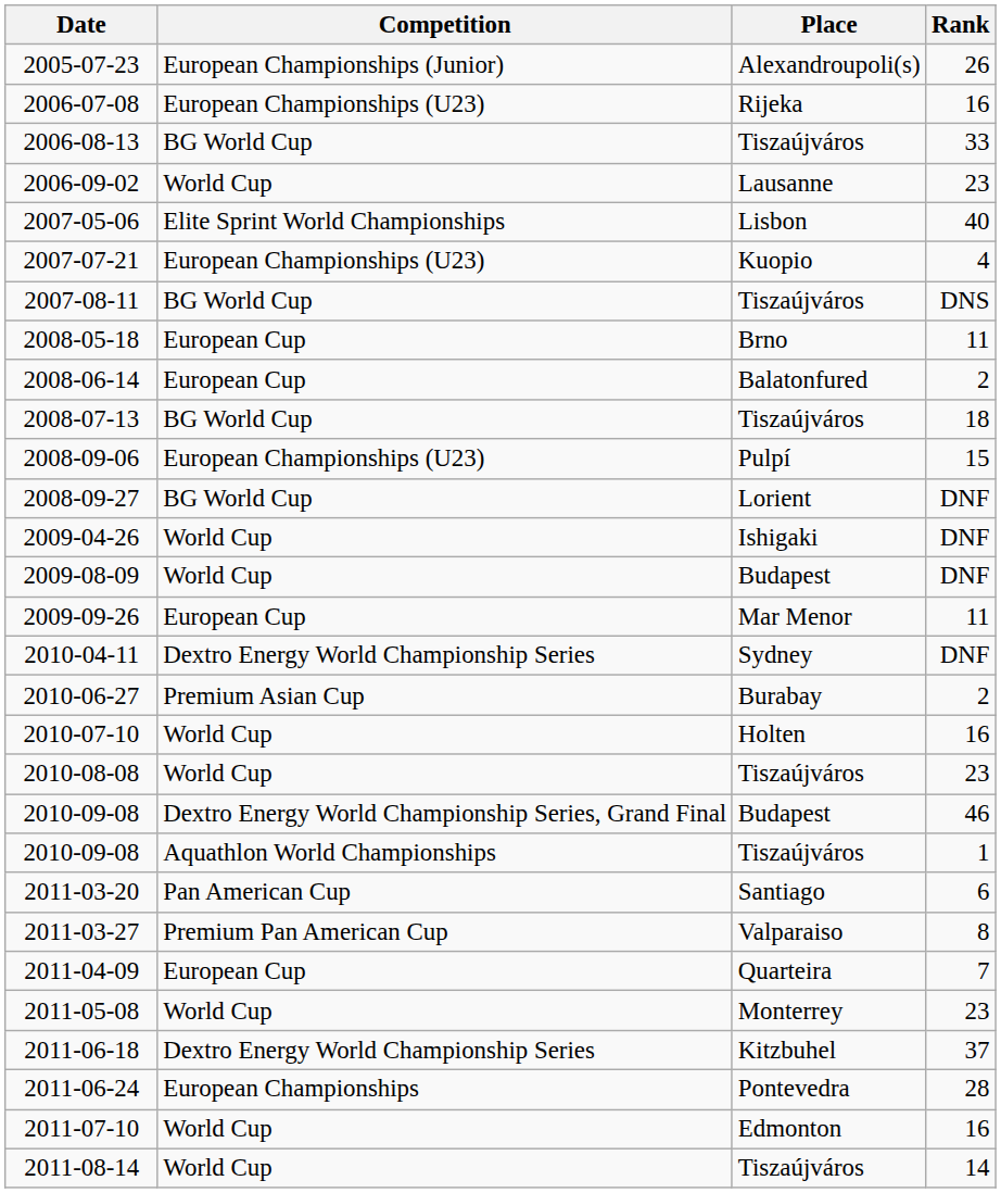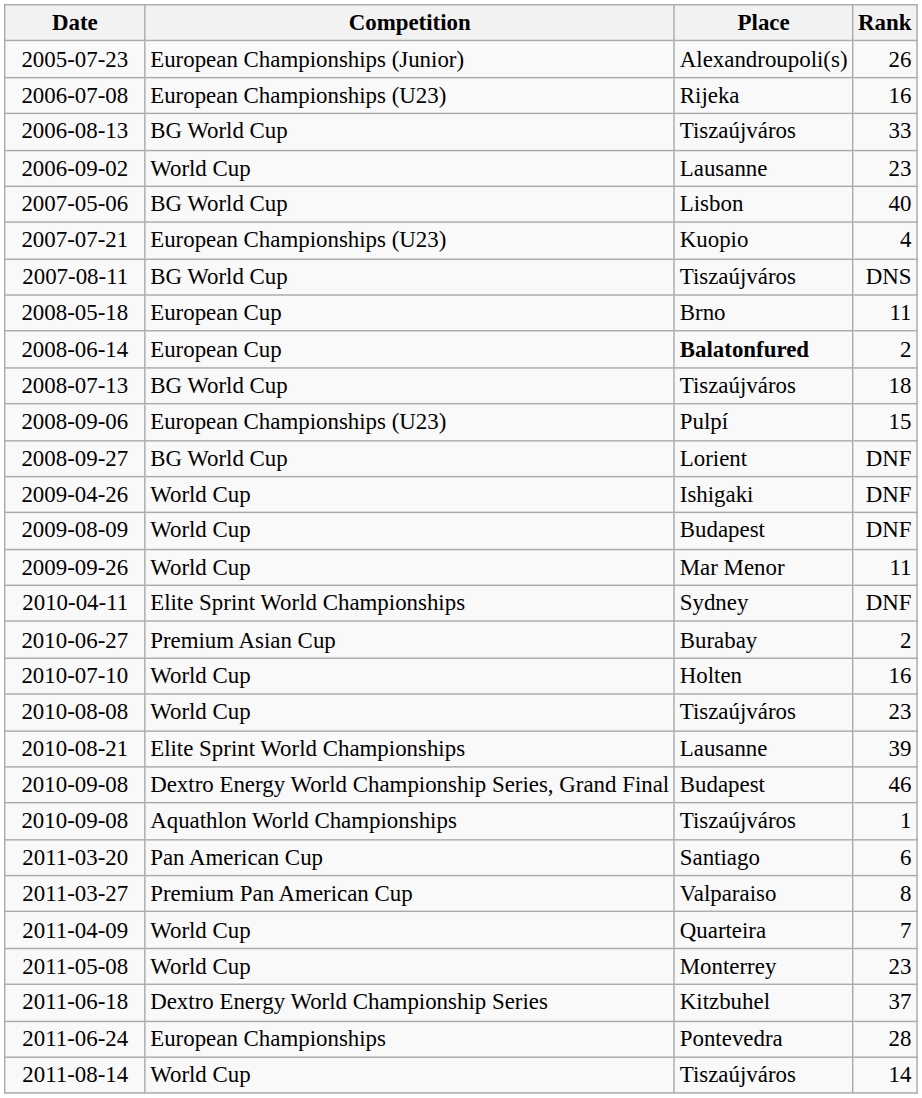 <table class="wikitable sortable">
 <tr>
 <th>Date</th>
 <th>Competition</th>
 <th>Place</th>
 <th>Rank</th>
 </tr>
 <tr>
 <td style="text-align:right">  2005-07-23  </td>
 <td>European Championships (Junior)</td>
 <td>Alexandroupoli(s)</td>
 <td style="text-align:right">26</td>
 </tr>
 <tr>
 <td style="text-align:right">  2006-07-08  </td>
 <td>European Championships (U23)</td>
 <td>Rijeka</td>
 <td style="text-align:right">16</td>
 </tr>
 <tr>
 <td style="text-align:right">  2006-08-13  </td>
 <td>BG World Cup</td>
 <td>Tiszaújváros</td>
 <td style="text-align:right">33</td>
 </tr>
 <tr>
 <td style="text-align:right">  2006-09-02  </td>
 <td>World Cup</td>
 <td>Lausanne</td>
 <td style="text-align:right">23</td>
 </tr>
 <tr>
 <td style="text-align:right">  2007-05-06  </td>
-<td>Elite Sprint World Championships</td>
+<td>BG World Cup</td>
 <td>Lisbon</td>
 <td style="text-align:right">40</td>
 </tr>
 <tr>
 <td style="text-align:right">  2007-07-21  </td>
 <td>European Championships (U23)</td>
 <td>Kuopio</td>
 <td style="text-align:right">4</td>
 </tr>
 <tr>
 <td style="text-align:right">  2007-08-11  </td>
 <td>BG World Cup</td>
 <td>Tiszaújváros</td>
 <td style="text-align:right">DNS</td>
 </tr>
 <tr>
 <td style="text-align:right">  2008-05-18  </td>
 <td>European Cup</td>
 <td>Brno</td>
 <td style="text-align:right">11</td>
 </tr>
 <tr>
 <td style="text-align:right">  2008-06-14  </td>
 <td>European Cup</td>
-<td>Balatonfured</td>
+<td><strong>Balatonfured</strong></td>
 <td style="text-align:right">2</td>
 </tr>
 <tr>
 <td style="text-align:right">  2008-07-13  </td>
 <td>BG World Cup</td>
 <td>Tiszaújváros</td>
 <td style="text-align:right">18</td>
 </tr>
 <tr>
 <td style="text-align:right">  2008-09-06  </td>
 <td>European Championships (U23)</td>
 <td>Pulpí</td>
 <td style="text-align:right">15</td>
 </tr>
 <tr>
 <td style="text-align:right">  2008-09-27  </td>
 <td>BG World Cup</td>
 <td>Lorient</td>
 <td style="text-align:right">DNF</td>
 </tr>
 <tr>
 <td style="text-align:right">  2009-04-26  </td>
 <td>World Cup</td>
 <td>Ishigaki</td>
 <td style="text-align:right">DNF</td>
 </tr>
 <tr>
 <td style="text-align:right">  2009-08-09  </td>
 <td>World Cup</td>
 <td>Budapest</td>
 <td style="text-align:right">DNF</td>
 </tr>
 <tr>
 <td style="text-align:right">  2009-09-26  </td>
-<td>European Cup</td>
+<td>World Cup</td>
 <td>Mar Menor</td>
 <td style="text-align:right">11</td>
 </tr>
 <tr>
 <td style="text-align:right">  2010-04-11  </td>
-<td>Dextro Energy World Championship Series</td>
+<td>Elite Sprint World Championships</td>
 <td>Sydney</td>
 <td style="text-align:right">DNF</td>
 </tr>
 <tr>
 <td style="text-align:right">  2010-06-27  </td>
 <td>Premium Asian Cup</td>
 <td>Burabay</td>
 <td style="text-align:right">2</td>
 </tr>
 <tr>
 <td style="text-align:right">  2010-07-10  </td>
 <td>World Cup</td>
 <td>Holten</td>
 <td style="text-align:right">16</td>
 </tr>
 <tr>
 <td style="text-align:right">  2010-08-08  </td>
 <td>World Cup</td>
 <td>Tiszaújváros</td>
 <td style="text-align:right">23</td>
+</tr>
+<tr>
+<td style="text-align:right">  2010-08-21  </td>
+<td>Elite Sprint World Championships</td>
+<td>Lausanne</td>
+<td style="text-align:right">39</td>
 </tr>
 <tr>
 <td style="text-align:right">  2010-09-08  </td>
 <td>Dextro Energy World Championship Series, Grand Final</td>
 <td>Budapest</td>
 <td style="text-align:right">46</td>
 </tr>
 <tr>
 <td style="text-align:right">  2010-09-08  </td>
 <td>Aquathlon World Championships</td>
 <td>Tiszaújváros</td>
 <td style="text-align:right">1</td>
 </tr>
 <tr>
 <td style="text-align:right">  2011-03-20  </td>
 <td>Pan American Cup</td>
 <td>Santiago</td>
 <td style="text-align:right">6</td>
 </tr>
 <tr>
 <td style="text-align:right">  2011-03-27  </td>
 <td>Premium Pan American Cup</td>
 <td>Valparaiso</td>
 <td style="text-align:right">8</td>
 </tr>
 <tr>
 <td style="text-align:right">  2011-04-09  </td>
-<td>European Cup</td>
+<td>World Cup</td>
 <td>Quarteira</td>
 <td style="text-align:right">7</td>
 </tr>
 <tr>
 <td style="text-align:right">  2011-05-08  </td>
 <td>World Cup</td>
 <td>Monterrey</td>
 <td style="text-align:right">23</td>
 </tr>
 <tr>
 <td style="text-align:right">  2011-06-18  </td>
 <td>Dextro Energy World Championship Series</td>
 <td>Kitzbuhel</td>
 <td style="text-align:right">37</td>
 </tr>
 <tr>
 <td style="text-align:right">  2011-06-24  </td>
 <td>European Championships</td>
 <td>Pontevedra</td>
 <td style="text-align:right">28</td>
 </tr>
 <tr>
-<td style="text-align:right">  2011-07-10  </td>
-<td>World Cup</td>
-<td>Edmonton</td>
-<td style="text-align:right">16</td>
-</tr>
-<tr>
 <td style="text-align:right">  2011-08-14  </td>
 <td>World Cup</td>
 <td>Tiszaújváros</td>
 <td style="text-align:right">14</td>
 </tr>
 </table>
